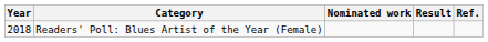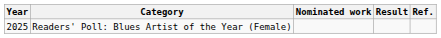 <table class="wikitable">
 <tr>
 <th>Year</th>
 <th>Category</th>
 <th>Nominated work</th>
 <th>Result</th>
 <th>Ref.</th>
 </tr>
 <tr>
-<td>2018</td>
+<td>2025</td>
 <td>Readers' Poll: Blues Artist of the Year (Female)</td>
 <td></td>
 <td></td>
 <td></td>
 </tr>
 </table>
